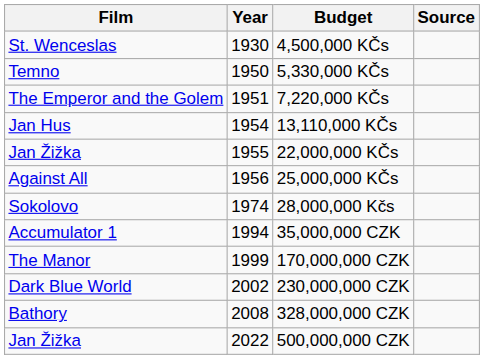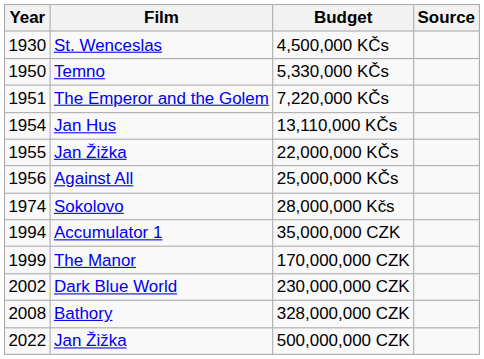 <table class="wikitable sortable">
 <tr>
+<th>Year</th>
 <th>Film</th>
-<th>Year</th>
 <th>Budget</th>
 <th>Source</th>
 </tr>
 <tr>
+<td>1930</td>
 <td><a href='#'>St. Wenceslas</a></td>
-<td>1930</td>
 <td>4,500,000 KČs</td>
 <td></td>
 </tr>
 <tr>
+<td>1950</td>
 <td><a href='#'>Temno</a></td>
-<td>1950</td>
 <td>5,330,000 KČs</td>
 <td></td>
 </tr>
 <tr>
+<td>1951</td>
 <td><a href='#'>The Emperor and the Golem</a></td>
-<td>1951</td>
 <td>7,220,000 KČs</td>
 <td></td>
 </tr>
 <tr>
+<td>1954</td>
 <td><a href='#'>Jan Hus</a></td>
-<td>1954</td>
 <td>13,110,000 KČs</td>
 <td></td>
 </tr>
 <tr>
+<td>1955</td>
 <td><a href='#'>Jan Žižka</a></td>
-<td>1955</td>
 <td>22,000,000 KČs</td>
 <td></td>
 </tr>
 <tr>
+<td>1956</td>
 <td><a href='#'>Against All</a></td>
-<td>1956</td>
 <td>25,000,000 KČs</td>
 <td></td>
 </tr>
 <tr>
+<td>1974</td>
 <td><a href='#'>Sokolovo</a></td>
-<td>1974</td>
 <td>28,000,000 Kčs</td>
 <td></td>
 </tr>
 <tr>
+<td>1994</td>
 <td><a href='#'>Accumulator 1</a></td>
-<td>1994</td>
 <td>35,000,000 CZK</td>
 <td></td>
 </tr>
 <tr>
+<td>1999</td>
 <td><a href='#'>The Manor</a></td>
-<td>1999</td>
 <td>170,000,000 CZK</td>
 <td></td>
 </tr>
 <tr>
+<td>2002</td>
 <td><a href='#'>Dark Blue World</a></td>
-<td>2002</td>
 <td>230,000,000 CZK</td>
 <td></td>
 </tr>
 <tr>
+<td>2008</td>
 <td><a href='#'>Bathory</a></td>
-<td>2008</td>
 <td>328,000,000 CZK</td>
 <td></td>
 </tr>
 <tr>
+<td>2022</td>
 <td><a href='#'>Jan Žižka</a></td>
-<td>2022</td>
 <td>500,000,000 CZK</td>
 <td></td>
 </tr>
 </table>
